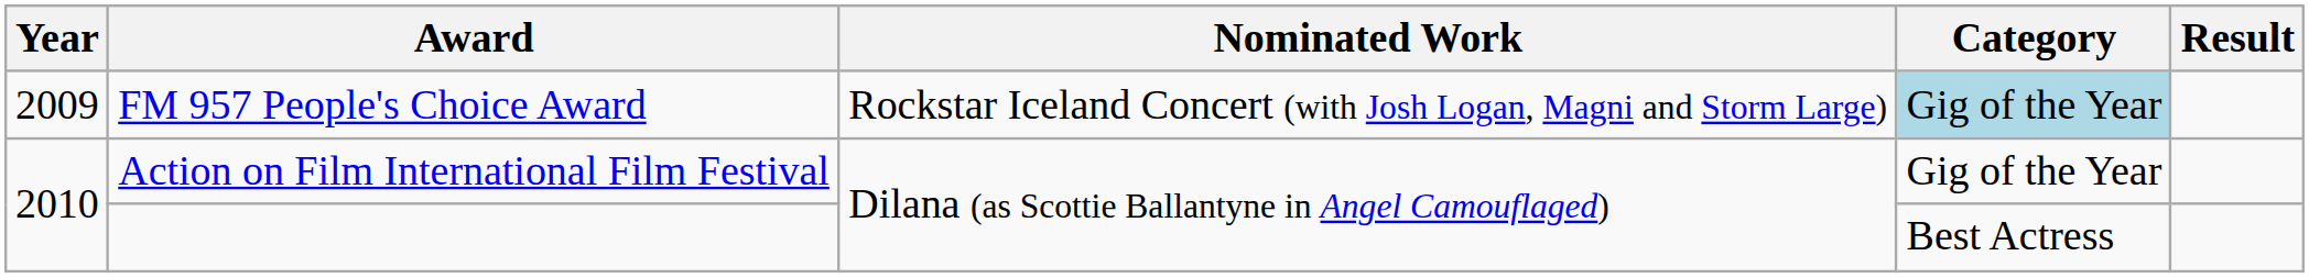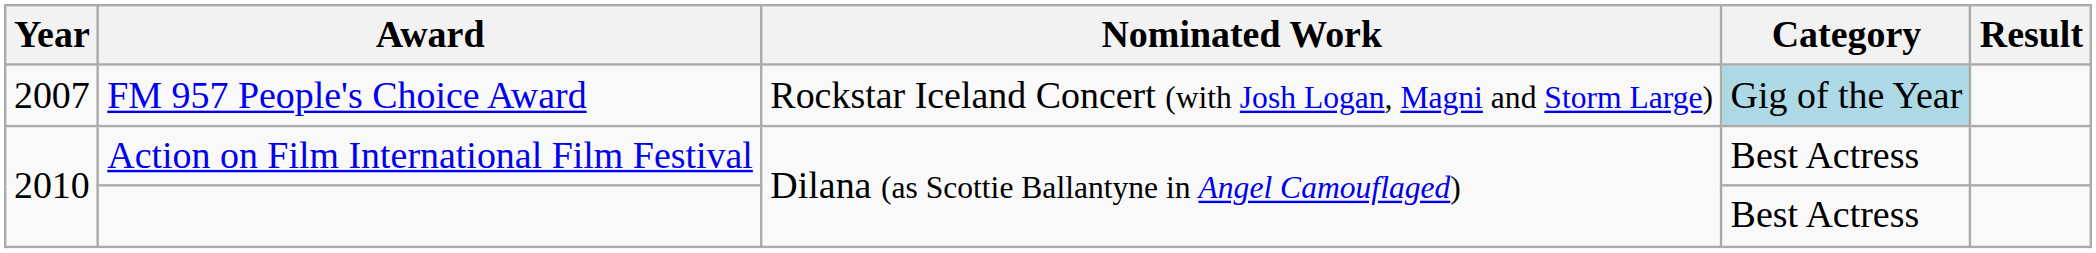 <table class="wikitable">
 <tr>
 <th>Year</th>
 <th>Award</th>
 <th>Nominated Work</th>
 <th>Category</th>
 <th>Result</th>
 </tr>
 <tr>
-<td rowspan="1">2009</td>
+<td rowspan="1">2007</td>
 <td><a href='#'>FM 957 People's Choice Award</a></td>
 <td>Rockstar Iceland Concert <small>(with <a href='#'>Josh Logan</a>, <a href='#'>Magni</a> and <a href='#'>Storm Large</a>)</small></td>
 <td style="background: lightblue;">Gig of the Year</td>
 <td></td>
 </tr>
 <tr>
 <td rowspan="2">2010</td>
 <td><a href='#'>Action on Film International Film Festival</a></td>
 <td rowspan="2">Dilana <small>(as Scottie Ballantyne in <em><a href='#'>Angel Camouflaged</a></em>)</small></td>
-<td>Gig of the Year</td>
+<td>Best Actress</td>
 <td></td>
 </tr>
 <tr>
 <td></td>
 <td>Best Actress</td>
 <td></td>
 </tr>
 </table>
